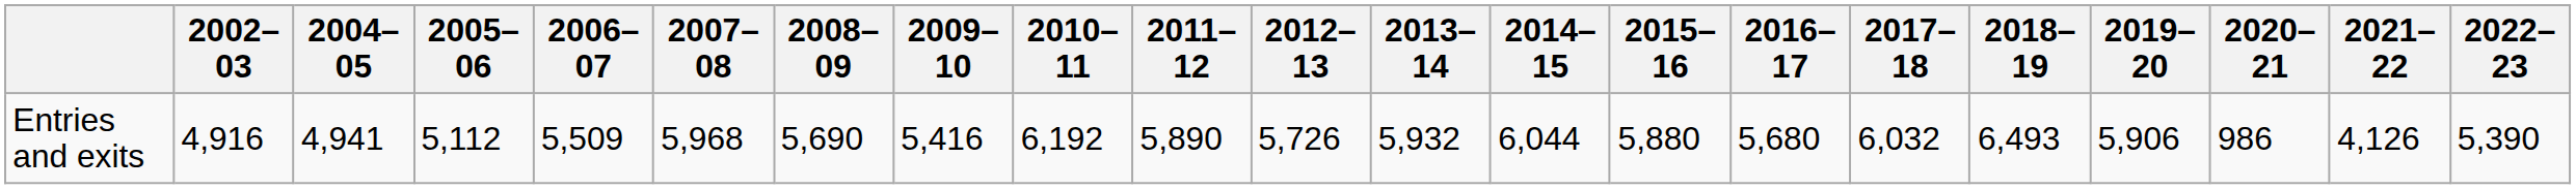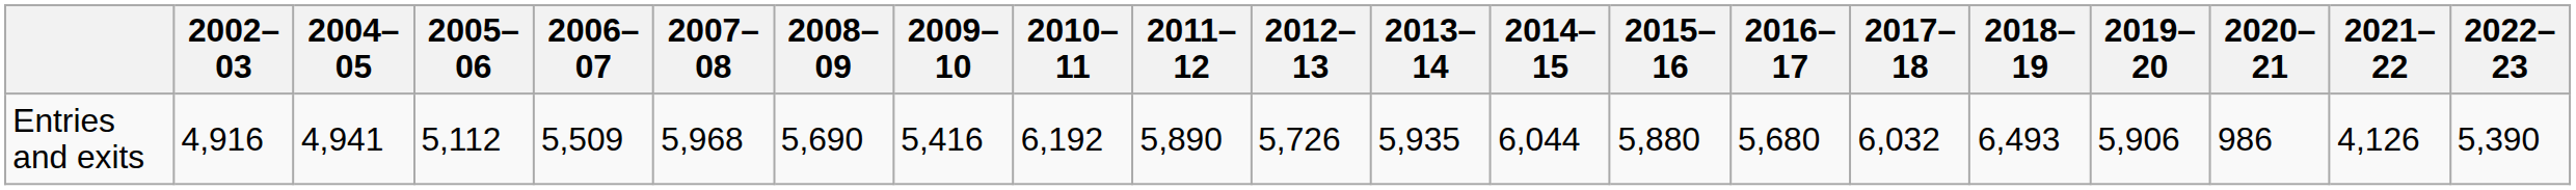 <table class="wikitable">
 <tr>
 <th></th>
 <th>2002–03</th>
 <th>2004–05</th>
 <th>2005–06</th>
 <th>2006–07</th>
 <th>2007–08</th>
 <th>2008–09</th>
 <th>2009–10</th>
 <th>2010–11</th>
 <th>2011–12</th>
 <th>2012–13</th>
 <th>2013–14</th>
 <th>2014–15</th>
 <th>2015–16</th>
 <th>2016–17</th>
 <th>2017–18</th>
 <th>2018–19</th>
 <th>2019–20</th>
 <th>2020–21</th>
 <th>2021–22</th>
 <th>2022–23</th>
 </tr>
 <tr>
 <td>Entries and exits</td>
 <td>4,916</td>
 <td>4,941</td>
 <td>5,112</td>
 <td>5,509</td>
 <td>5,968</td>
 <td>5,690</td>
 <td>5,416</td>
 <td>6,192</td>
 <td>5,890</td>
 <td>5,726</td>
-<td>5,932</td>
+<td>5,935</td>
 <td>6,044</td>
 <td>5,880</td>
 <td>5,680</td>
 <td>6,032</td>
 <td>6,493</td>
 <td>5,906</td>
 <td>986</td>
 <td>4,126</td>
 <td>5,390</td>
 </tr>
 </table>
